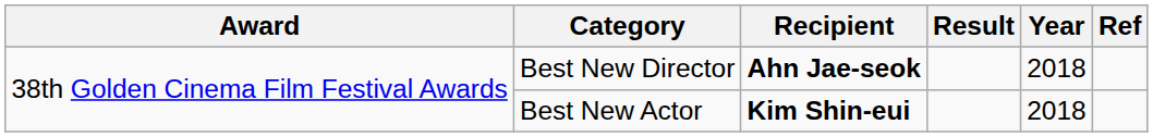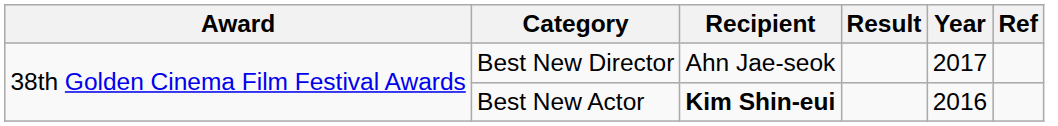 <table class="wikitable plainrowheaders sortable">
 <tr>
 <th scope="col">Award</th>
 <th scope="col">Category</th>
 <th scope="col">Recipient</th>
 <th scope="col">Result</th>
 <th scope="col">Year</th>
 <th scope="col">Ref</th>
 </tr>
 <tr>
 <td rowspan=2>38th <a href='#'>Golden Cinema Film Festival Awards</a></td>
 <td>Best New Director</td>
-<td><strong>Ahn Jae-seok</strong></td>
+<td>Ahn Jae-seok</td>
 <td></td>
-<td>2018</td>
+<td>2017</td>
 <td style="text-align:center;"></td>
 </tr>
 <tr>
 <td>Best New Actor</td>
 <td><strong>Kim Shin-eui</strong></td>
 <td></td>
-<td>2018</td>
+<td>2016</td>
 <td style="text-align:center;"></td>
 </tr>
 </table>
